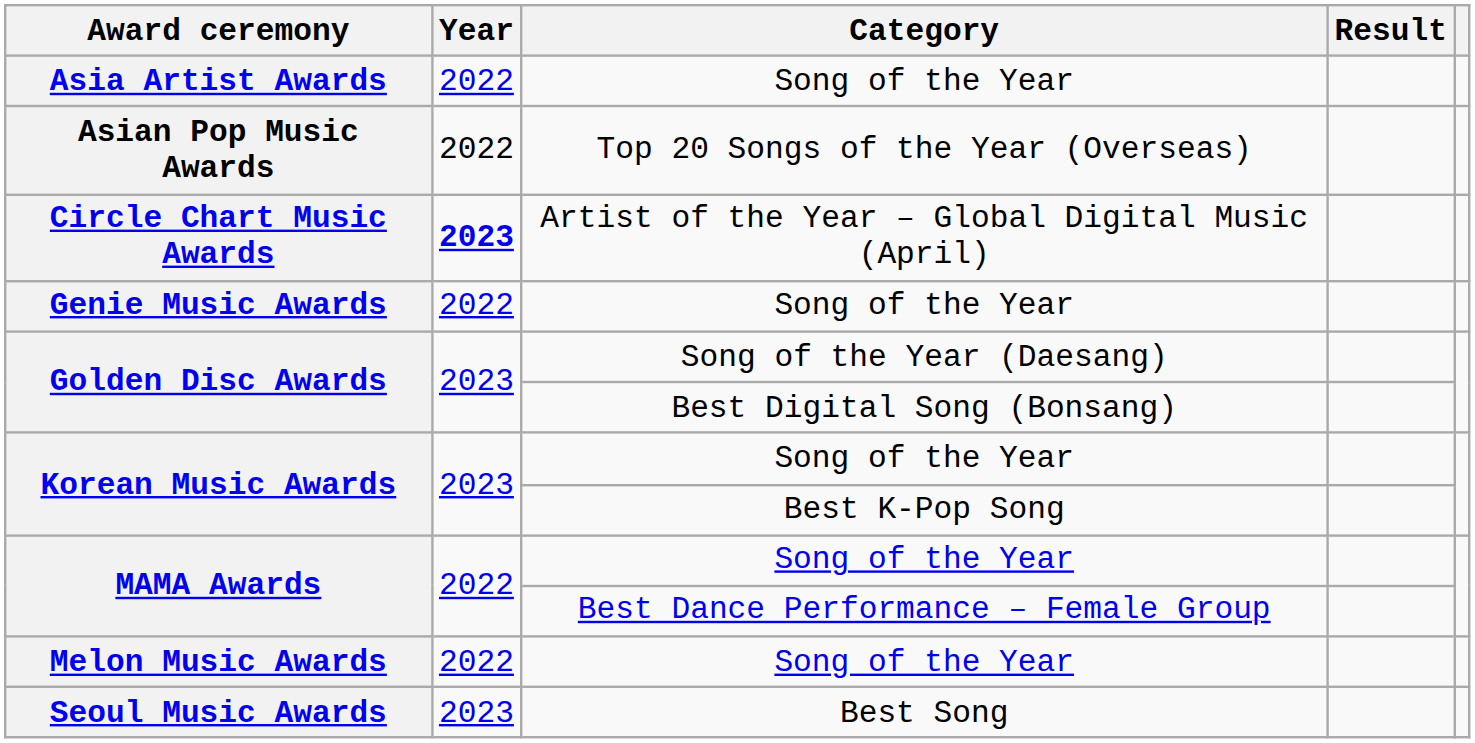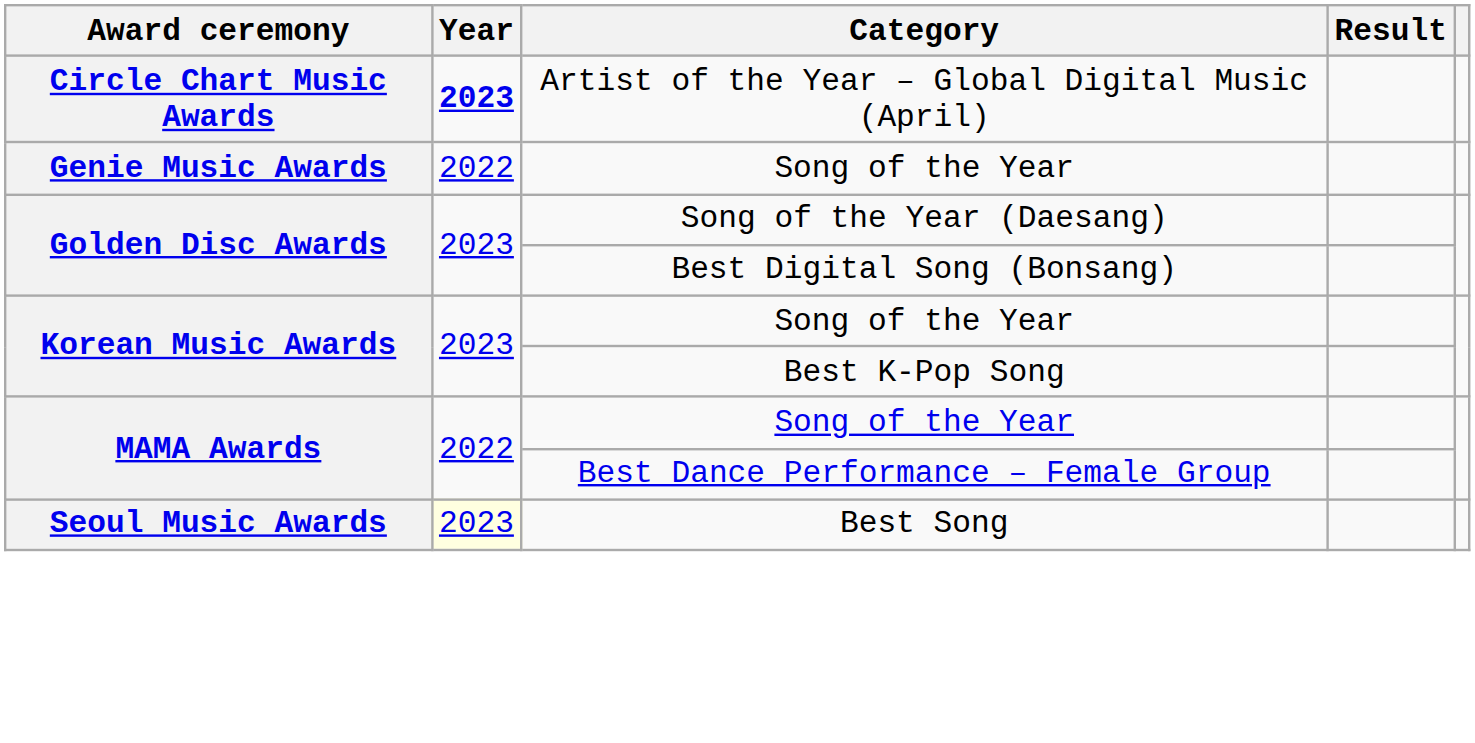 <table class="wikitable plainrowheaders sortable" style="text-align:center">
 <tr>
 <th scope="col">Award ceremony</th>
 <th scope="col">Year</th>
 <th scope="col">Category</th>
 <th scope="col">Result</th>
 <th scope="col" class="unsortable"></th>
-</tr>
-<tr>
-<th scope="row"><a href='#'>Asia Artist Awards</a></th>
-<td style="text-align:center"><a href='#'>2022</a></td>
-<td>Song of the Year</td>
-<td></td>
-<td style="text-align:center"></td>
-</tr>
-<tr>
-<th scope="row">Asian Pop Music Awards</th>
-<td style="text-align:center">2022</td>
-<td>Top 20 Songs of the Year (Overseas)</td>
-<td></td>
-<td style="text-align:center"></td>
 </tr>
 <tr>
 <th scope="row"><a href='#'>Circle Chart Music Awards</a></th>
 <td style="text-align:center"><strong><a href='#'>2023</a></strong></td>
 <td>Artist of the Year – Global Digital Music (April)</td>
 <td></td>
 <td style="text-align:center"></td>
 </tr>
 <tr>
 <th scope="row"><a href='#'>Genie Music Awards</a></th>
 <td style="text-align:center"><a href='#'>2022</a></td>
 <td>Song of the Year</td>
 <td></td>
 <td style="text-align:center"></td>
 </tr>
 <tr>
 <th rowspan="2" scope="row"><a href='#'>Golden Disc Awards</a></th>
 <td rowspan="2" style="text-align:center"><a href='#'>2023</a></td>
 <td>Song of the Year (Daesang)</td>
 <td></td>
 <td rowspan="2" style="text-align:center"></td>
 </tr>
 <tr>
 <td>Best Digital Song (Bonsang)</td>
 <td></td>
 </tr>
 <tr>
 <th rowspan="2" scope="row"><a href='#'>Korean Music Awards</a></th>
 <td rowspan="2" style="text-align:center"><a href='#'>2023</a></td>
 <td>Song of the Year</td>
 <td></td>
 <td rowspan="2" style="text-align:center"></td>
 </tr>
 <tr>
 <td>Best K-Pop Song</td>
 <td></td>
 </tr>
 <tr>
 <th rowspan="2" scope="row"><a href='#'>MAMA Awards</a></th>
 <td rowspan="2" style="text-align:center"><a href='#'>2022</a></td>
 <td><a href='#'>Song of the Year</a></td>
 <td></td>
 <td rowspan="2" align="center"></td>
 </tr>
 <tr>
 <td><a href='#'>Best Dance Performance – Female Group</a></td>
 <td></td>
 </tr>
 <tr>
-<th scope="row"><a href='#'>Melon Music Awards</a></th>
-<td style="text-align:center"><a href='#'>2022</a></td>
-<td><a href='#'>Song of the Year</a></td>
-<td></td>
-<td style="text-align:center"></td>
-</tr>
-<tr>
 <th scope="row"><a href='#'>Seoul Music Awards</a></th>
-<td style="text-align:center"><a href='#'>2023</a></td>
+<td style="background: lightyellow; text-align:center"><a href='#'>2023</a></td>
 <td>Best Song</td>
 <td></td>
 <td style="text-align:center"></td>
 </tr>
 </table>
